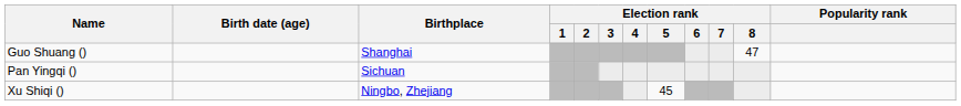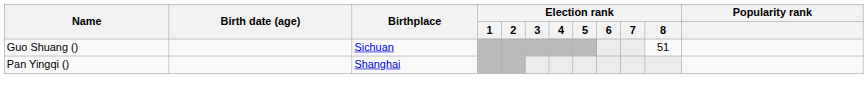 <table class="wikitable sortable"  style="text-align:center; width:100%;">
 <tr>
 <th rowspan="2">Name</th>
 <th rowspan="2">Birth date (age)</th>
 <th rowspan="2">Birthplace</th>
 <th colspan="8" class="unsortable">Election rank</th>
 <th>Popularity rank</th>
 </tr>
 <tr>
 <th data-sort-type="number">1</th>
 <th data-sort-type="number">2</th>
 <th data-sort-type="number">3</th>
 <th data-sort-type="number">4</th>
 <th data-sort-type="number">5</th>
 <th data-sort-type="number">6</th>
 <th data-sort-type="number">7</th>
 <th data-sort-type="number">8</th>
 <th></th>
 </tr>
 <tr>
 <td style="text-align:left;" data-sort-value="Guo, Shuang">Guo Shuang ()</td>
 <td style="text-align:left;"></td>
-<td style="text-align:left;"><a href='#'>Shanghai</a></td>
+<td style="text-align:left;"><a href='#'>Sichuan</a></td>
 <td style="background:#bbb;"> </td>
 <td style="background:#bbb;"> </td>
 <td style="background:#bbb;"> </td>
 <td style="background:#bbb;"> </td>
 <td style="background:#bbb;"> </td>
 <td style="background:#ececec; color:gray;"></td>
 <td style="background:#ececec; color:gray;"></td>
-<td>47</td>
+<td>51</td>
 <td></td>
 </tr>
 <tr>
 <td style="text-align:left;" data-sort-value="Pan, Yingqi">Pan Yingqi ()</td>
 <td style="text-align:left;"></td>
-<td style="text-align:left;"><a href='#'>Sichuan</a></td>
+<td style="text-align:left;"><a href='#'>Shanghai</a></td>
 <td style="background:#bbb;"> </td>
 <td style="background:#bbb;"> </td>
 <td style="background:#ececec; color:gray;"></td>
 <td style="background:#ececec; color:gray;"></td>
 <td style="background:#ececec; color:gray;"></td>
 <td style="background:#ececec; color:gray;"></td>
 <td style="background:#ececec; color:gray;"></td>
 <td style="background:#ececec; color:gray;"></td>
 <td></td>
 </tr>
-<tr>
-<td style="text-align:left;" data-sort-value="Xu, Shiqi">Xu Shiqi ()</td>
-<td style="text-align:left;"></td>
-<td style="text-align:left;"><a href='#'>Ningbo</a>, <a href='#'>Zhejiang</a></td>
-<td style="background:#bbb;"> </td>
-<td style="background:#bbb;"> </td>
-<td style="background:#bbb;"> </td>
-<td style="background:#ececec; color:gray;"></td>
-<td>45</td>
-<td style="background:#bbb;"> </td>
-<td style="background:#bbb;"> </td>
-<td style="background:#ececec; color:gray;"></td>
-<td></td>
-</tr>
 </table>
